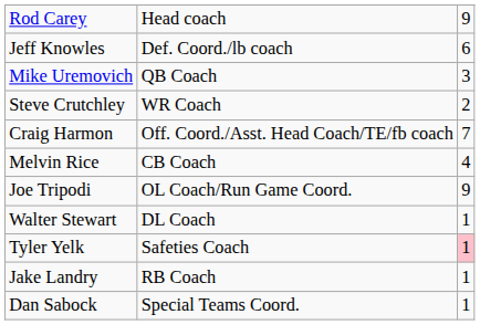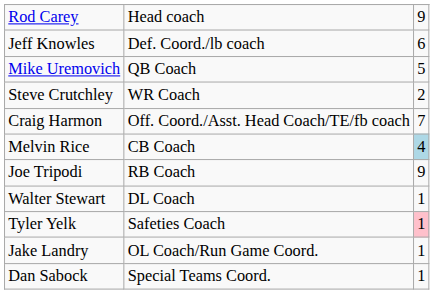 <table class="wikitable">
 <tr>
 </tr>
 <tr>
 <td><a href='#'>Rod Carey</a></td>
 <td>Head coach</td>
 <td>9</td>
 </tr>
 <tr>
 <td>Jeff Knowles</td>
 <td>Def. Coord./lb coach</td>
 <td>6</td>
 </tr>
 <tr>
 <td><a href='#'>Mike Uremovich</a></td>
 <td>QB Coach</td>
-<td>3</td>
+<td>5</td>
 </tr>
 <tr>
 <td>Steve Crutchley</td>
 <td>WR Coach</td>
 <td>2</td>
 </tr>
 <tr>
 <td>Craig Harmon</td>
 <td>Off. Coord./Asst. Head Coach/TE/fb coach</td>
 <td>7</td>
 </tr>
 <tr>
 <td>Melvin Rice</td>
 <td>CB Coach</td>
-<td>4</td>
+<td style="background: lightblue;">4</td>
 </tr>
 <tr>
 <td>Joe Tripodi</td>
-<td>OL Coach/Run Game Coord.</td>
+<td>RB Coach</td>
 <td>9</td>
 </tr>
 <tr>
 <td>Walter Stewart</td>
 <td>DL Coach</td>
 <td>1</td>
 </tr>
 <tr>
 <td>Tyler Yelk</td>
 <td>Safeties Coach</td>
 <td style="background: pink;">1</td>
 </tr>
 <tr>
 <td>Jake Landry</td>
-<td>RB Coach</td>
+<td>OL Coach/Run Game Coord.</td>
 <td>1</td>
 </tr>
 <tr>
 <td>Dan Sabock</td>
 <td>Special Teams Coord.</td>
 <td>1</td>
 </tr>
 </table>
